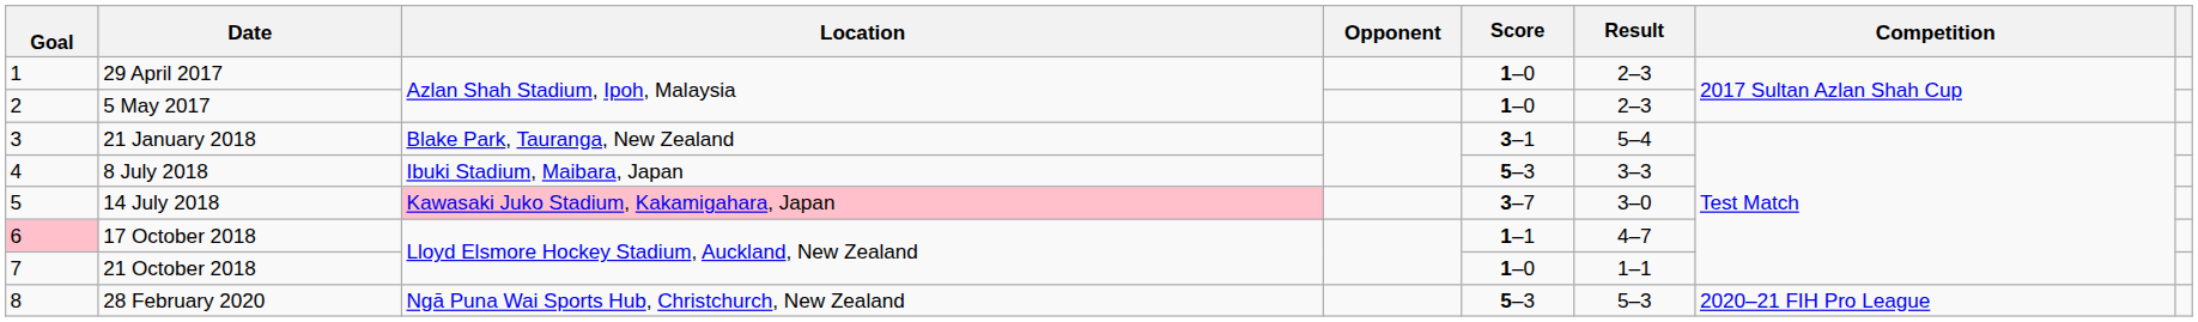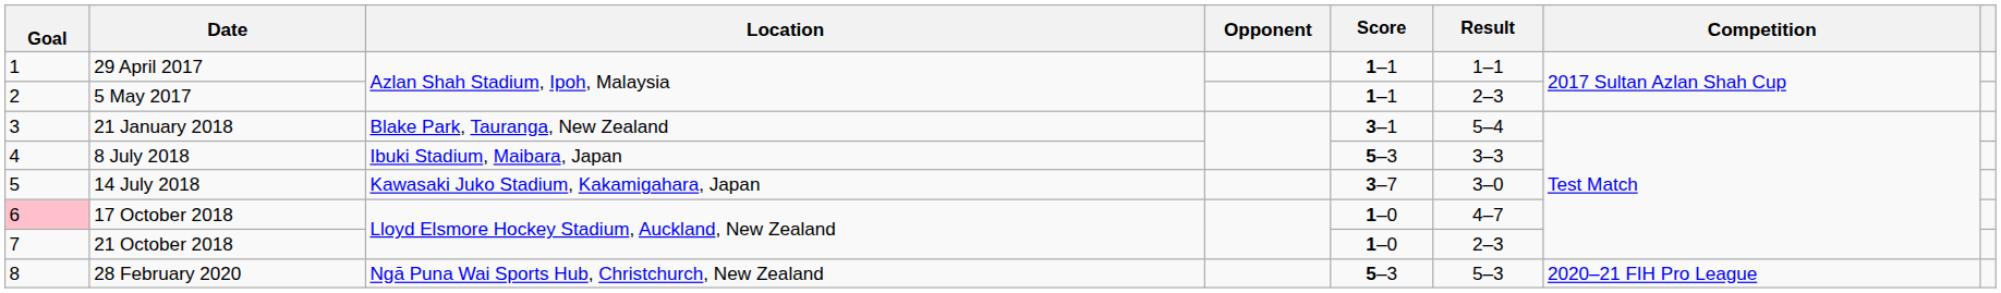 <table class="wikitable sortable" style="font-size:90%" width=97%>
 <tr>
 <th style="font-size:95%;" data-sort-type=number><br>Goal</th>
 <th align=center>Date</th>
 <th>Location</th>
 <th width=90>Opponent</th>
 <th data-sort-type="number" style="font-size:95%">Score</th>
 <th data-sort-type="number" style="font-size:95%">Result</th>
 <th>Competition</th>
 <th></th>
 </tr>
 <tr>
 <td>1</td>
 <td>29 April 2017</td>
 <td rowspan=2><a href='#'>Azlan Shah Stadium</a>, <a href='#'>Ipoh</a>, Malaysia</td>
 <td></td>
-<td align="center"><strong>1</strong>–0</td>
-<td align="center">2–3</td>
+<td align="center"><strong>1</strong>–1</td>
+<td align="center">1–1</td>
 <td rowspan=2><a href='#'>2017 Sultan Azlan Shah Cup</a></td>
 <td></td>
 </tr>
 <tr>
 <td>2</td>
 <td>5 May 2017</td>
 <td></td>
-<td align="center"><strong>1</strong>–0</td>
+<td align="center"><strong>1</strong>–1</td>
 <td align="center">2–3</td>
 <td></td>
 </tr>
 <tr>
 <td>3</td>
 <td>21 January 2018</td>
 <td><a href='#'>Blake Park</a>, <a href='#'>Tauranga</a>, New Zealand</td>
 <td rowspan=2></td>
 <td align="center"><strong>3</strong>–1</td>
 <td align="center">5–4</td>
 <td rowspan=5><a href='#'>Test Match</a></td>
 <td></td>
 </tr>
 <tr>
 <td>4</td>
 <td>8 July 2018</td>
 <td><a href='#'>Ibuki Stadium</a>, <a href='#'>Maibara</a>, Japan</td>
 <td align="center"><strong>5</strong>–3</td>
 <td align="center">3–3</td>
 <td></td>
 </tr>
 <tr>
 <td>5</td>
 <td>14 July 2018</td>
-<td style="background: pink;"><a href='#'>Kawasaki Juko Stadium</a>, <a href='#'>Kakamigahara</a>, Japan</td>
+<td><a href='#'>Kawasaki Juko Stadium</a>, <a href='#'>Kakamigahara</a>, Japan</td>
 <td></td>
 <td align="center"><strong>3</strong>–7</td>
 <td align="center">3–0</td>
 <td></td>
 </tr>
 <tr>
 <td style="background: pink;">6</td>
 <td>17 October 2018</td>
 <td rowspan=2><a href='#'>Lloyd Elsmore Hockey Stadium</a>, <a href='#'>Auckland</a>, New Zealand</td>
 <td rowspan=2></td>
-<td align="center"><strong>1</strong>–1</td>
+<td align="center"><strong>1</strong>–0</td>
 <td align="center">4–7</td>
 <td></td>
 </tr>
 <tr>
 <td>7</td>
 <td>21 October 2018</td>
 <td align="center"><strong>1</strong>–0</td>
-<td align="center">1–1</td>
+<td align="center">2–3</td>
 <td></td>
 </tr>
 <tr>
 <td>8</td>
 <td>28 February 2020</td>
 <td><a href='#'>Ngā Puna Wai Sports Hub</a>, <a href='#'>Christchurch</a>, New Zealand</td>
 <td></td>
 <td align="center"><strong>5</strong>–3</td>
 <td align="center">5–3</td>
 <td><a href='#'>2020–21 FIH Pro League</a></td>
 <td></td>
 </tr>
 </table>
